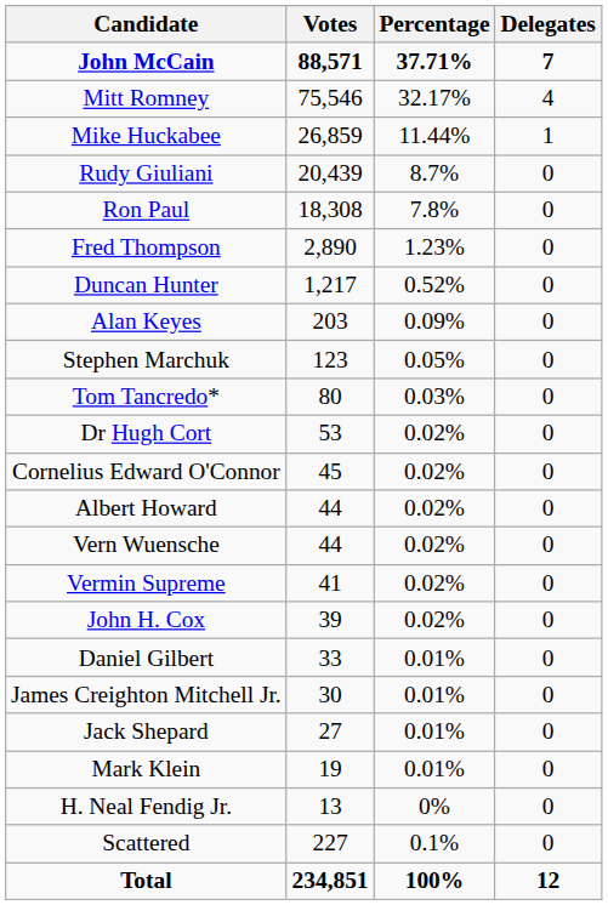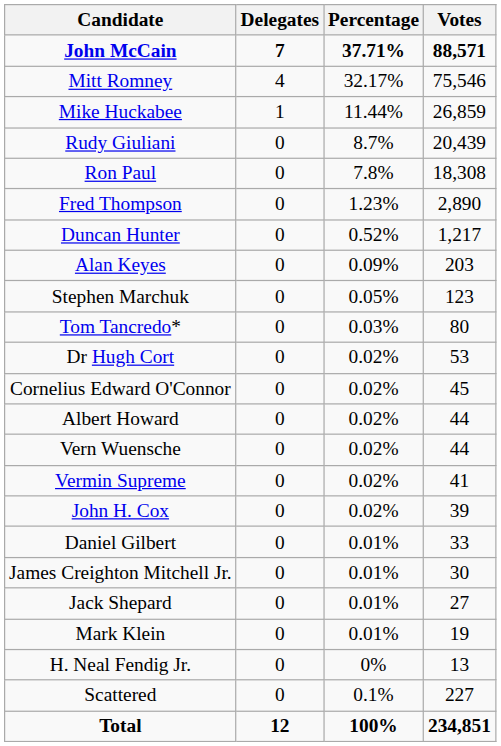 <table class="wikitable sortable" style="text-align:center;">
 <tr>
 <th>Candidate</th>
+<th>Delegates</th>
+<th>Percentage</th>
 <th>Votes</th>
-<th>Percentage</th>
-<th>Delegates</th>
 </tr>
 <tr>
 <td><strong><a href='#'>John McCain</a></strong></td>
+<td><strong>7</strong></td>
+<td><strong>37.71%</strong></td>
 <td><strong>88,571</strong></td>
-<td><strong>37.71%</strong></td>
-<td><strong>7</strong></td>
 </tr>
 <tr>
 <td><a href='#'>Mitt Romney</a></td>
+<td>4</td>
+<td>32.17%</td>
 <td>75,546</td>
-<td>32.17%</td>
-<td>4</td>
 </tr>
 <tr>
 <td><a href='#'>Mike Huckabee</a></td>
+<td>1</td>
+<td>11.44%</td>
 <td>26,859</td>
-<td>11.44%</td>
-<td>1</td>
 </tr>
 <tr>
 <td><a href='#'>Rudy Giuliani</a></td>
+<td>0</td>
+<td>8.7%</td>
 <td>20,439</td>
-<td>8.7%</td>
-<td>0</td>
 </tr>
 <tr>
 <td><a href='#'>Ron Paul</a></td>
+<td>0</td>
+<td>7.8%</td>
 <td>18,308</td>
-<td>7.8%</td>
-<td>0</td>
 </tr>
 <tr>
 <td><a href='#'>Fred Thompson</a></td>
+<td>0</td>
+<td>1.23%</td>
 <td>2,890</td>
-<td>1.23%</td>
-<td>0</td>
 </tr>
 <tr>
 <td><a href='#'>Duncan Hunter</a></td>
+<td>0</td>
+<td>0.52%</td>
 <td>1,217</td>
-<td>0.52%</td>
-<td>0</td>
 </tr>
 <tr>
 <td><a href='#'>Alan Keyes</a></td>
+<td>0</td>
+<td>0.09%</td>
 <td>203</td>
-<td>0.09%</td>
-<td>0</td>
 </tr>
 <tr>
 <td>Stephen Marchuk</td>
+<td>0</td>
+<td>0.05%</td>
 <td>123</td>
-<td>0.05%</td>
-<td>0</td>
 </tr>
 <tr>
 <td><a href='#'>Tom Tancredo</a>*</td>
+<td>0</td>
+<td>0.03%</td>
 <td>80</td>
-<td>0.03%</td>
-<td>0</td>
 </tr>
 <tr>
 <td>Dr <a href='#'>Hugh Cort</a></td>
+<td>0</td>
+<td>0.02%</td>
 <td>53</td>
-<td>0.02%</td>
-<td>0</td>
 </tr>
 <tr>
 <td>Cornelius Edward O'Connor</td>
+<td>0</td>
+<td>0.02%</td>
 <td>45</td>
-<td>0.02%</td>
-<td>0</td>
 </tr>
 <tr>
 <td>Albert Howard</td>
+<td>0</td>
+<td>0.02%</td>
 <td>44</td>
-<td>0.02%</td>
-<td>0</td>
 </tr>
 <tr>
 <td>Vern Wuensche</td>
+<td>0</td>
+<td>0.02%</td>
 <td>44</td>
-<td>0.02%</td>
-<td>0</td>
 </tr>
 <tr>
 <td><a href='#'>Vermin Supreme</a></td>
+<td>0</td>
+<td>0.02%</td>
 <td>41</td>
-<td>0.02%</td>
-<td>0</td>
 </tr>
 <tr>
 <td><a href='#'>John H. Cox</a></td>
+<td>0</td>
+<td>0.02%</td>
 <td>39</td>
-<td>0.02%</td>
-<td>0</td>
 </tr>
 <tr>
 <td>Daniel Gilbert</td>
+<td>0</td>
+<td>0.01%</td>
 <td>33</td>
-<td>0.01%</td>
-<td>0</td>
 </tr>
 <tr>
 <td>James Creighton Mitchell Jr.</td>
+<td>0</td>
+<td>0.01%</td>
 <td>30</td>
-<td>0.01%</td>
-<td>0</td>
 </tr>
 <tr>
 <td>Jack Shepard</td>
+<td>0</td>
+<td>0.01%</td>
 <td>27</td>
-<td>0.01%</td>
-<td>0</td>
 </tr>
 <tr>
 <td>Mark Klein</td>
+<td>0</td>
+<td>0.01%</td>
 <td>19</td>
-<td>0.01%</td>
-<td>0</td>
 </tr>
 <tr>
 <td>H. Neal Fendig Jr.</td>
+<td>0</td>
+<td>0%</td>
 <td>13</td>
-<td>0%</td>
-<td>0</td>
 </tr>
 <tr>
 <td>Scattered</td>
+<td>0</td>
+<td>0.1%</td>
 <td>227</td>
-<td>0.1%</td>
-<td>0</td>
 </tr>
 <tr>
 <td><strong>Total</strong></td>
+<td><strong>12</strong></td>
+<td><strong>100%</strong></td>
 <td><strong>234,851</strong></td>
-<td><strong>100%</strong></td>
-<td><strong>12</strong></td>
 </tr>
 </table>
